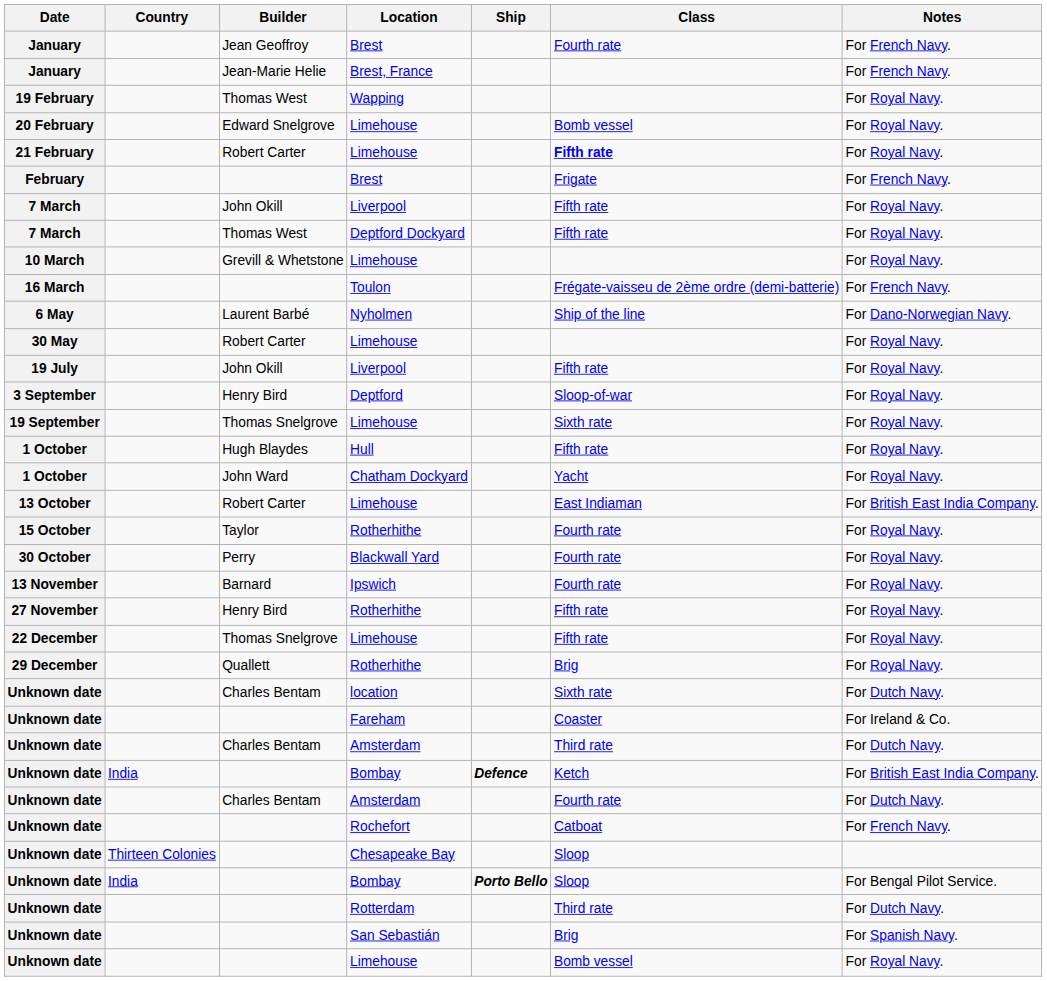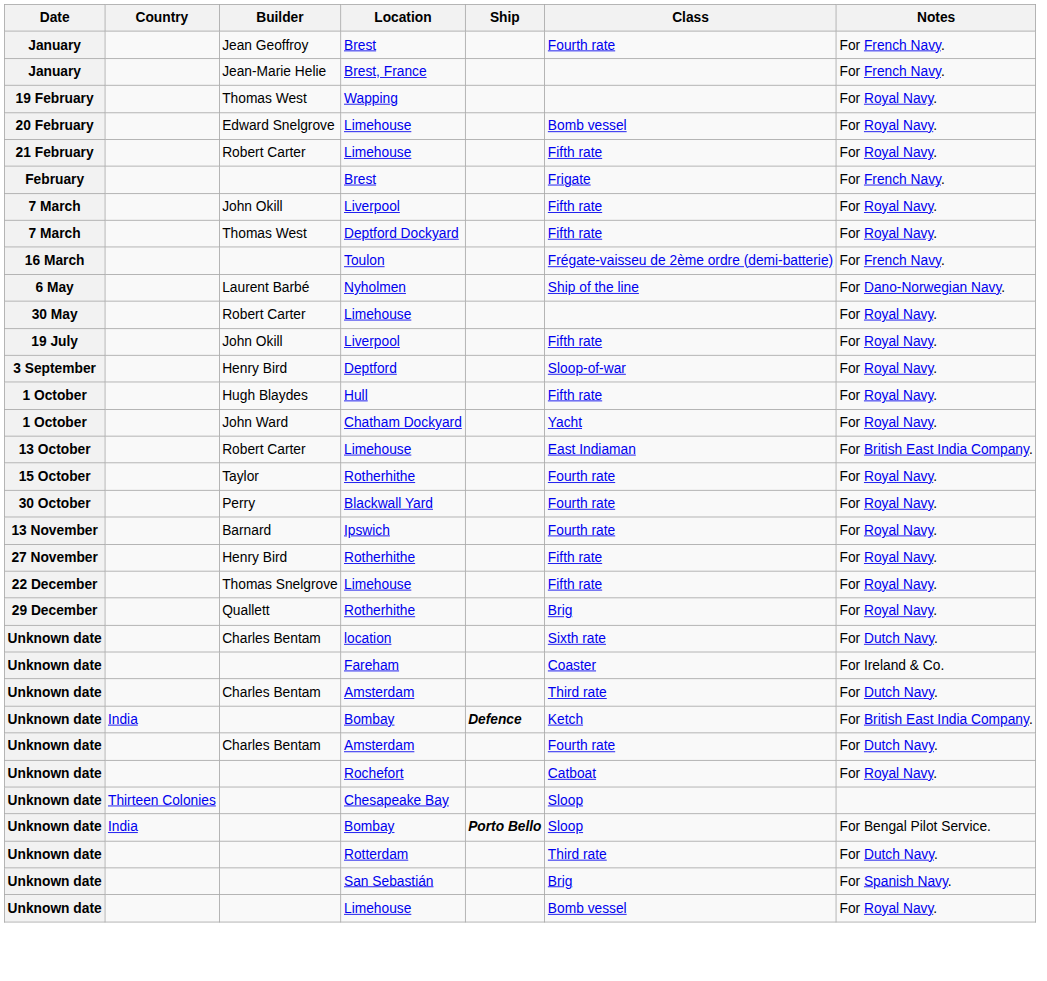 <table class="wikitable sortable" style="font-size:1.00em; line-height:1.5em;">
 <tr>
 <th>Date</th>
 <th>Country</th>
 <th>Builder</th>
 <th>Location</th>
 <th>Ship</th>
 <th>Class</th>
 <th>Notes</th>
 </tr>
 <tr ---->
 <th>January</th>
 <td></td>
 <td>Jean Geoffroy</td>
 <td><a href='#'>Brest</a></td>
 <td><strong></strong></td>
 <td><a href='#'>Fourth rate</a></td>
 <td>For <a href='#'>French Navy</a>.</td>
 </tr>
 <tr ---->
 <th>January</th>
 <td></td>
 <td>Jean-Marie Helie</td>
 <td><a href='#'>Brest, France</a></td>
 <td><strong></strong></td>
 <td></td>
 <td>For <a href='#'>French Navy</a>.</td>
 </tr>
 <tr ---->
 <th>19 February</th>
 <td></td>
 <td>Thomas West</td>
 <td><a href='#'>Wapping</a></td>
 <td><strong></strong></td>
 <td></td>
 <td>For <a href='#'>Royal Navy</a>.</td>
 </tr>
 <tr ---->
 <th>20 February</th>
 <td></td>
 <td>Edward Snelgrove</td>
 <td><a href='#'>Limehouse</a></td>
 <td><strong></strong></td>
 <td><a href='#'>Bomb vessel</a></td>
 <td>For <a href='#'>Royal Navy</a>.</td>
 </tr>
 <tr ---->
 <th>21 February</th>
 <td></td>
 <td>Robert Carter</td>
 <td><a href='#'>Limehouse</a></td>
 <td><strong></strong></td>
-<td><strong><a href='#'>Fifth rate</a></strong></td>
+<td><a href='#'>Fifth rate</a></td>
 <td>For <a href='#'>Royal Navy</a>.</td>
 </tr>
 <tr ---->
 <th>February</th>
 <td></td>
 <td></td>
 <td><a href='#'>Brest</a></td>
 <td><strong></strong></td>
 <td><a href='#'>Frigate</a></td>
 <td>For <a href='#'>French Navy</a>.</td>
 </tr>
 <tr ---->
 <th>7 March</th>
 <td></td>
 <td>John Okill</td>
 <td><a href='#'>Liverpool</a></td>
 <td><strong></strong></td>
 <td><a href='#'>Fifth rate</a></td>
 <td>For <a href='#'>Royal Navy</a>.</td>
 </tr>
 <tr ---->
 <th>7 March</th>
 <td></td>
 <td>Thomas West</td>
 <td><a href='#'>Deptford Dockyard</a></td>
 <td><strong></strong></td>
 <td><a href='#'>Fifth rate</a></td>
-<td>For <a href='#'>Royal Navy</a>.</td>
-</tr>
-<tr ---->
-<th>10 March</th>
-<td></td>
-<td>Grevill & Whetstone</td>
-<td><a href='#'>Limehouse</a></td>
-<td><strong></strong></td>
-<td></td>
 <td>For <a href='#'>Royal Navy</a>.</td>
 </tr>
 <tr ---->
 <th>16 March</th>
 <td></td>
 <td></td>
 <td><a href='#'>Toulon</a></td>
 <td><strong></strong></td>
 <td><a href='#'>Frégate-vaisseu de 2ème ordre (demi-batterie)</a></td>
 <td>For <a href='#'>French Navy</a>.</td>
 </tr>
 <tr ---->
 <th>6 May</th>
 <td></td>
 <td>Laurent Barbé</td>
 <td><a href='#'>Nyholmen</a></td>
 <td><strong></strong></td>
 <td><a href='#'>Ship of the line</a></td>
 <td>For <a href='#'>Dano-Norwegian Navy</a>.</td>
 </tr>
 <tr ---->
 <th>30 May</th>
 <td></td>
 <td>Robert Carter</td>
 <td><a href='#'>Limehouse</a></td>
 <td><strong></strong></td>
 <td></td>
 <td>For <a href='#'>Royal Navy</a>.</td>
 </tr>
 <tr ---->
 <th>19 July</th>
 <td></td>
 <td>John Okill</td>
 <td><a href='#'>Liverpool</a></td>
 <td><strong></strong></td>
 <td><a href='#'>Fifth rate</a></td>
 <td>For <a href='#'>Royal Navy</a>.</td>
 </tr>
 <tr ---->
 <th>3 September</th>
 <td></td>
 <td>Henry Bird</td>
 <td><a href='#'>Deptford</a></td>
 <td><strong></strong></td>
 <td><a href='#'>Sloop-of-war</a></td>
-<td>For <a href='#'>Royal Navy</a>.</td>
-</tr>
-<tr ---->
-<th>19 September</th>
-<td></td>
-<td>Thomas Snelgrove</td>
-<td><a href='#'>Limehouse</a></td>
-<td><strong></strong></td>
-<td><a href='#'>Sixth rate</a></td>
 <td>For <a href='#'>Royal Navy</a>.</td>
 </tr>
 <tr ---->
 <th>1 October</th>
 <td></td>
 <td>Hugh Blaydes</td>
 <td><a href='#'>Hull</a></td>
 <td><strong></strong></td>
 <td><a href='#'>Fifth rate</a></td>
 <td>For <a href='#'>Royal Navy</a>.</td>
 </tr>
 <tr ---->
 <th>1 October</th>
 <td></td>
 <td>John Ward</td>
 <td><a href='#'>Chatham Dockyard</a></td>
 <td><strong></strong></td>
 <td><a href='#'>Yacht</a></td>
 <td>For <a href='#'>Royal Navy</a>.</td>
 </tr>
 <tr ---->
 <th>13 October</th>
 <td></td>
 <td>Robert Carter</td>
 <td><a href='#'>Limehouse</a></td>
 <td><strong></strong></td>
 <td><a href='#'>East Indiaman</a></td>
 <td>For <a href='#'>British East India Company</a>.</td>
 </tr>
 <tr ---->
 <th>15 October</th>
 <td></td>
 <td>Taylor</td>
 <td><a href='#'>Rotherhithe</a></td>
 <td><strong></strong></td>
 <td><a href='#'>Fourth rate</a></td>
 <td>For <a href='#'>Royal Navy</a>.</td>
 </tr>
 <tr ---->
 <th>30 October</th>
 <td></td>
 <td>Perry</td>
 <td><a href='#'>Blackwall Yard</a></td>
 <td><strong></strong></td>
 <td><a href='#'>Fourth rate</a></td>
 <td>For <a href='#'>Royal Navy</a>.</td>
 </tr>
 <tr ---->
 <th>13 November</th>
 <td></td>
 <td>Barnard</td>
 <td><a href='#'>Ipswich</a></td>
 <td><strong></strong></td>
 <td><a href='#'>Fourth rate</a></td>
 <td>For <a href='#'>Royal Navy</a>.</td>
 </tr>
 <tr ---->
 <th>27 November</th>
 <td></td>
 <td>Henry Bird</td>
 <td><a href='#'>Rotherhithe</a></td>
 <td><strong></strong></td>
 <td><a href='#'>Fifth rate</a></td>
 <td>For <a href='#'>Royal Navy</a>.</td>
 </tr>
 <tr ---->
 <th>22 December</th>
 <td></td>
 <td>Thomas Snelgrove</td>
 <td><a href='#'>Limehouse</a></td>
 <td><strong></strong></td>
 <td><a href='#'>Fifth rate</a></td>
 <td>For <a href='#'>Royal Navy</a>.</td>
 </tr>
 <tr ---->
 <th>29 December</th>
 <td></td>
 <td>Quallett</td>
 <td><a href='#'>Rotherhithe</a></td>
 <td><strong></strong></td>
 <td><a href='#'>Brig</a></td>
 <td>For <a href='#'>Royal Navy</a>.</td>
 </tr>
 <tr ---->
 <th>Unknown date</th>
 <td></td>
 <td>Charles Bentam</td>
 <td><a href='#'>location</a></td>
 <td><strong></strong></td>
 <td><a href='#'>Sixth rate</a></td>
 <td>For <a href='#'>Dutch Navy</a>.</td>
 </tr>
 <tr ---->
 <th>Unknown date</th>
 <td></td>
 <td></td>
 <td><a href='#'>Fareham</a></td>
 <td><strong></strong></td>
 <td><a href='#'>Coaster</a></td>
 <td>For Ireland & Co.</td>
 </tr>
 <tr ---->
 <th>Unknown date</th>
 <td></td>
 <td>Charles Bentam</td>
 <td><a href='#'>Amsterdam</a></td>
 <td><strong></strong></td>
 <td><a href='#'>Third rate</a></td>
 <td>For <a href='#'>Dutch Navy</a>.</td>
 </tr>
 <tr ---->
 <th>Unknown date</th>
 <td> <a href='#'>India</a></td>
 <td></td>
 <td><a href='#'>Bombay</a></td>
 <td><strong><em>Defence</em></strong></td>
 <td><a href='#'>Ketch</a></td>
 <td>For <a href='#'>British East India Company</a>.</td>
 </tr>
 <tr ---->
 <th>Unknown date</th>
 <td></td>
 <td>Charles Bentam</td>
 <td><a href='#'>Amsterdam</a></td>
 <td><strong></strong></td>
 <td><a href='#'>Fourth rate</a></td>
 <td>For <a href='#'>Dutch Navy</a>.</td>
 </tr>
 <tr ---->
 <th>Unknown date</th>
 <td></td>
 <td></td>
 <td><a href='#'>Rochefort</a></td>
 <td><strong></strong></td>
 <td><a href='#'>Catboat</a></td>
-<td>For <a href='#'>French Navy</a>.</td>
+<td>For <a href='#'>Royal Navy</a>.</td>
 </tr>
 <tr ---->
 <th>Unknown date</th>
 <td> <a href='#'>Thirteen Colonies</a></td>
 <td></td>
 <td><a href='#'>Chesapeake Bay</a></td>
 <td><strong></strong></td>
 <td><a href='#'>Sloop</a></td>
 <td></td>
 </tr>
 <tr ---->
 <th>Unknown date</th>
 <td> <a href='#'>India</a></td>
 <td></td>
 <td><a href='#'>Bombay</a></td>
 <td><strong><em>Porto Bello</em></strong></td>
 <td><a href='#'>Sloop</a></td>
 <td>For Bengal Pilot Service.</td>
 </tr>
 <tr ---->
 <th>Unknown date</th>
 <td></td>
 <td></td>
 <td><a href='#'>Rotterdam</a></td>
 <td><strong></strong></td>
 <td><a href='#'>Third rate</a></td>
 <td>For <a href='#'>Dutch Navy</a>.</td>
 </tr>
 <tr ---->
 <th>Unknown date</th>
 <td></td>
 <td></td>
 <td><a href='#'>San Sebastián</a></td>
 <td><strong></strong></td>
 <td><a href='#'>Brig</a></td>
 <td>For <a href='#'>Spanish Navy</a>.</td>
 </tr>
 <tr ---->
 <th>Unknown date</th>
 <td></td>
 <td></td>
 <td><a href='#'>Limehouse</a></td>
 <td><strong></strong></td>
 <td><a href='#'>Bomb vessel</a></td>
 <td>For <a href='#'>Royal Navy</a>.</td>
 </tr>
 </table>
